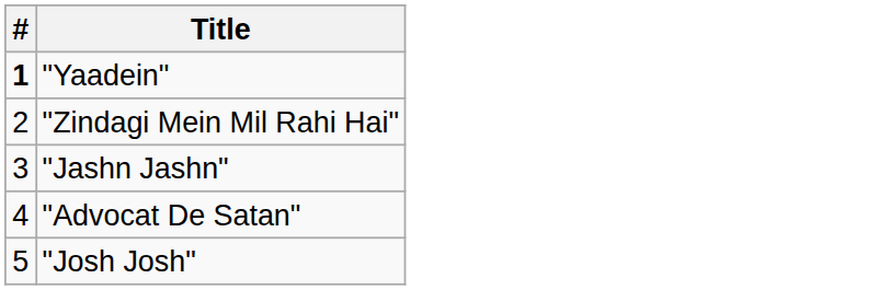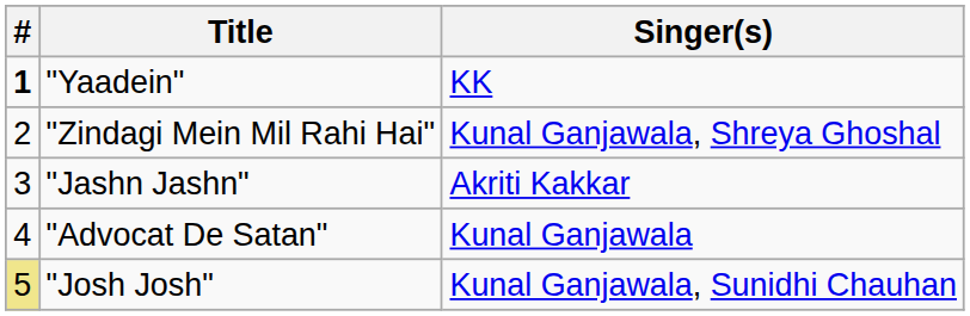 <table class="wikitable" style="font-size:95%;">
 <tr>
 <th>#</th>
 <th>Title</th>
+<th>Singer(s)</th>
 </tr>
 <tr>
 <td><strong>1</strong></td>
 <td>"Yaadein"</td>
+<td><a href='#'>KK</a></td>
 </tr>
 <tr>
 <td>2</td>
 <td>"Zindagi Mein Mil Rahi Hai"</td>
+<td><a href='#'>Kunal Ganjawala</a>, <a href='#'>Shreya Ghoshal</a></td>
 </tr>
 <tr>
 <td>3</td>
 <td>"Jashn Jashn"</td>
+<td><a href='#'>Akriti Kakkar</a></td>
 </tr>
 <tr>
 <td>4</td>
 <td>"Advocat De Satan"</td>
+<td><a href='#'>Kunal Ganjawala</a></td>
 </tr>
 <tr>
-<td>5</td>
+<td style="background: khaki;">5</td>
 <td>"Josh Josh"</td>
+<td><a href='#'>Kunal Ganjawala</a>, <a href='#'>Sunidhi Chauhan</a></td>
 </tr>
 </table>
